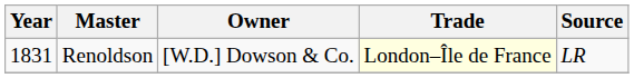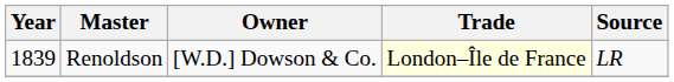 <table class=" wikitable">
 <tr>
 <th>Year</th>
 <th>Master</th>
 <th>Owner</th>
 <th>Trade</th>
 <th>Source</th>
 </tr>
 <tr>
-<td>1831</td>
+<td>1839</td>
 <td>Renoldson<br></td>
 <td>[W.D.] Dowson & Co.</td>
 <td style="background: lightyellow;">London–Île de France</td>
 <td><em>LR</em></td>
 </tr>
 <tr>
 </tr>
 </table>
